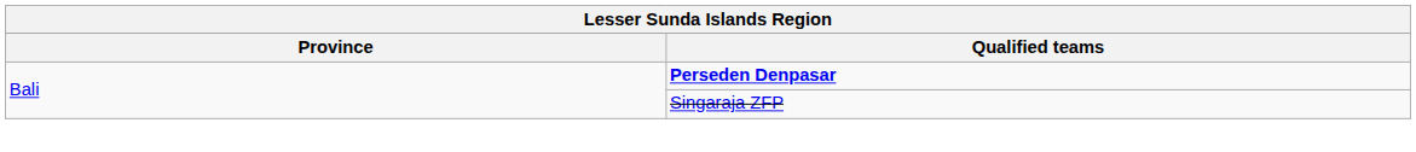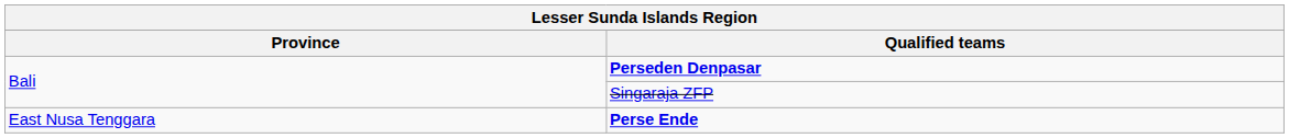 <table class="wikitable sortable" style="width:100%;">
 <tr>
 <th colspan="2"><strong>Lesser Sunda Islands Region</strong></th>
 </tr>
 <tr>
 </tr>
 <tr>
 <th style="width:47%;">Province</th>
 <th style="width:53%;">Qualified teams</th>
 </tr>
 <tr>
 <td rowspan=2> <a href='#'>Bali</a></td>
 <td><strong><a href='#'>Perseden Denpasar</a></strong></td>
 </tr>
 <tr>
 <td><s><a href='#'>Singaraja ZFP</a></s></td>
 </tr>
+<tr>
+<td> <a href='#'>East Nusa Tenggara</a></td>
+<td><strong><a href='#'>Perse Ende</a></strong></td>
+</tr>
 </table>
